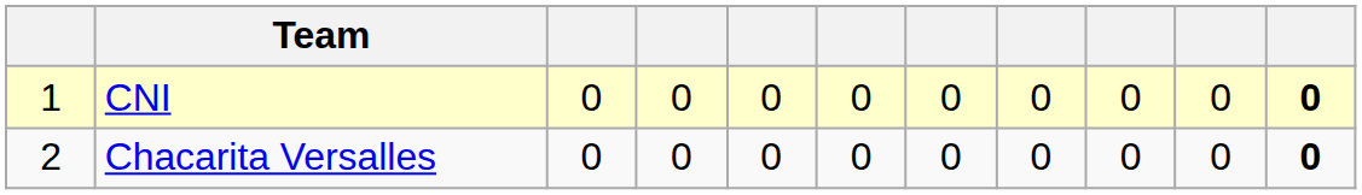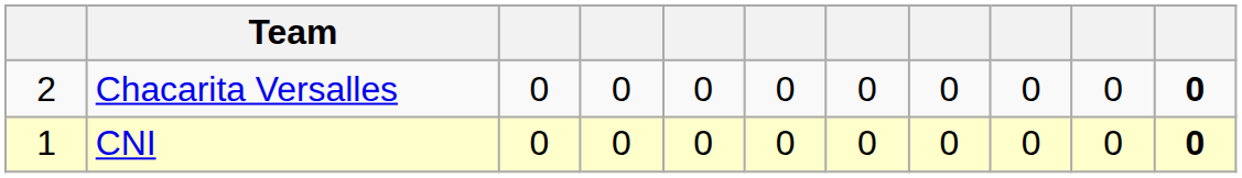 <table class="wikitable" style="text-align:center;">
 <tr>
 <th width="30"></th>
 <th width="180">Team</th>
 <th width="30"></th>
 <th width="30"></th>
 <th width="30"></th>
 <th width="30"></th>
 <th width="30"></th>
 <th width="30"></th>
 <th width="30"></th>
 <th width="30"></th>
 <th width="30"></th>
 </tr>
+<tr bgcolor=>
+<td>2</td>
+<td align=left><a href='#'>Chacarita Versalles</a></td>
+<td>0</td>
+<td>0</td>
+<td>0</td>
+<td>0</td>
+<td>0</td>
+<td>0</td>
+<td>0</td>
+<td>0</td>
+<td><strong>0</strong></td>
+</tr>
 <tr bgcolor=ffffcc>
 <td>1</td>
 <td align=left><a href='#'>CNI</a></td>
 <td>0</td>
 <td>0</td>
 <td>0</td>
 <td>0</td>
 <td>0</td>
 <td>0</td>
 <td>0</td>
 <td>0</td>
 <td><strong>0</strong></td>
 </tr>
-<tr bgcolor=>
-<td>2</td>
-<td align=left><a href='#'>Chacarita Versalles</a></td>
-<td>0</td>
-<td>0</td>
-<td>0</td>
-<td>0</td>
-<td>0</td>
-<td>0</td>
-<td>0</td>
-<td>0</td>
-<td><strong>0</strong></td>
-</tr>
 </table>
